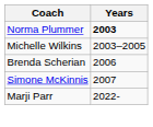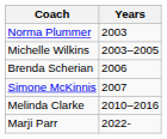 <table class="wikitable collapsible">
 <tr>
 <th>Coach</th>
 <th>Years</th>
 </tr>
 <tr>
 <td><a href='#'>Norma Plummer</a></td>
-<td><strong>2003</strong></td>
+<td>2003</td>
 </tr>
 <tr>
 <td>Michelle Wilkins</td>
 <td>2003–2005</td>
 </tr>
 <tr>
 <td>Brenda Scherian</td>
 <td>2006</td>
 </tr>
 <tr>
 <td><a href='#'>Simone McKinnis</a></td>
 <td>2007</td>
 </tr>
 <tr>
+<td>Melinda Clarke</td>
+<td>2010–2016</td>
+</tr>
+<tr>
 <td>Marji Parr</td>
 <td>2022-</td>
 </tr>
 </table>
